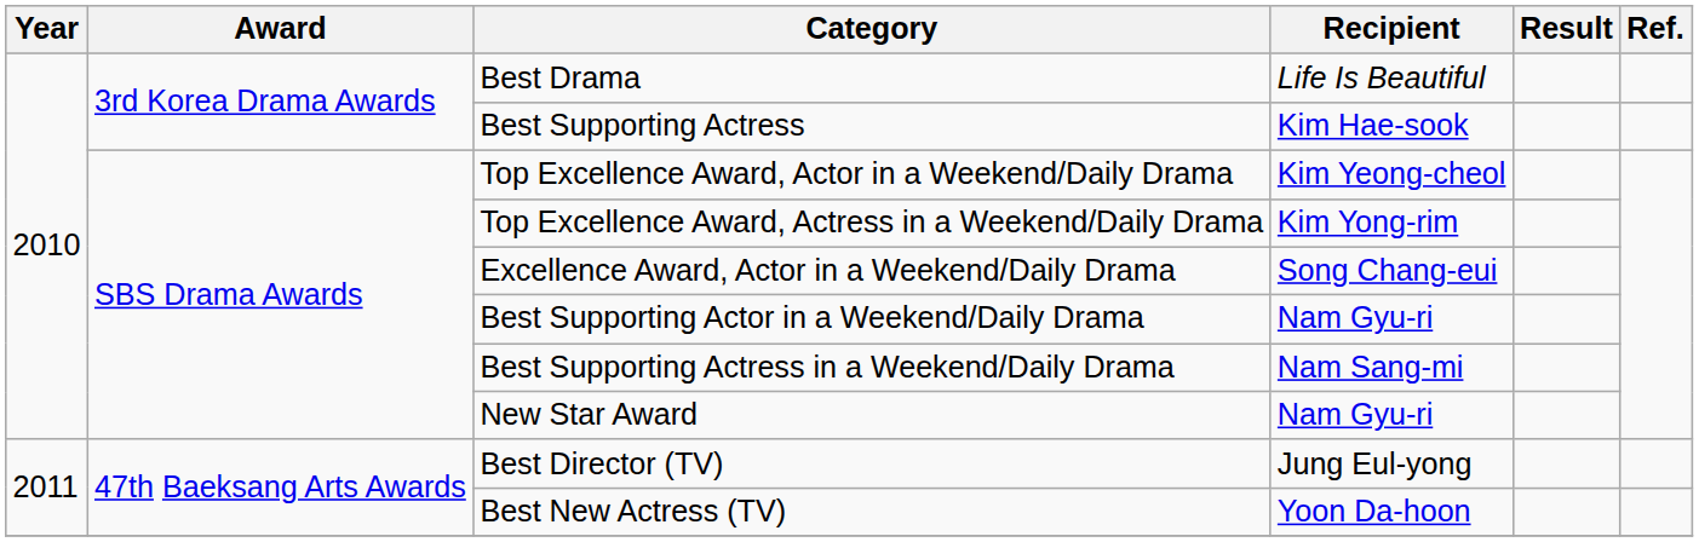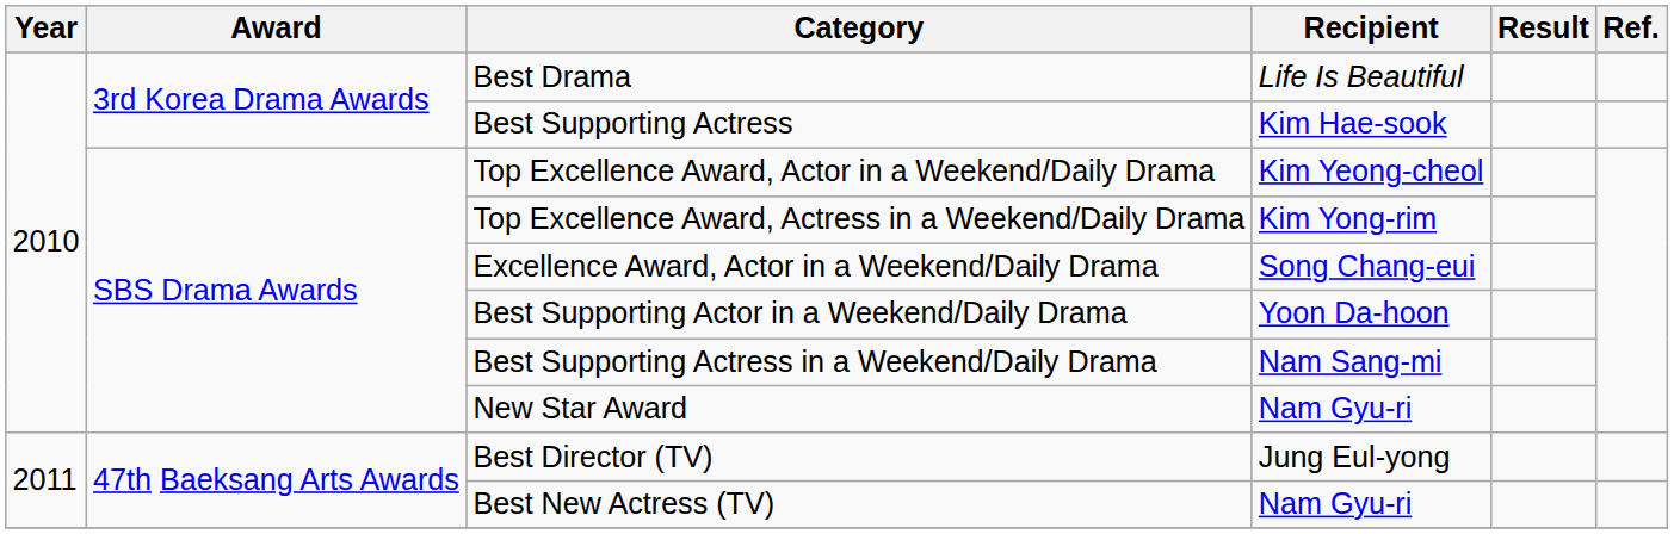 <table class="wikitable">
 <tr>
 <th>Year</th>
 <th>Award</th>
 <th>Category</th>
 <th>Recipient</th>
 <th>Result</th>
 <th>Ref.</th>
 </tr>
 <tr>
 <td rowspan=8>2010</td>
 <td rowspan=2><a href='#'>3rd Korea Drama Awards</a></td>
 <td>Best Drama</td>
 <td><em>Life Is Beautiful</em></td>
 <td></td>
 <td></td>
 </tr>
 <tr>
 <td>Best Supporting Actress</td>
 <td><a href='#'>Kim Hae-sook</a></td>
 <td></td>
 <td></td>
 </tr>
 <tr>
 <td rowspan=6><a href='#'>SBS Drama Awards</a></td>
 <td>Top Excellence Award, Actor in a Weekend/Daily Drama</td>
 <td><a href='#'>Kim Yeong-cheol</a></td>
 <td></td>
 <td rowspan=6></td>
 </tr>
 <tr>
 <td>Top Excellence Award, Actress in a Weekend/Daily Drama</td>
 <td><a href='#'>Kim Yong-rim</a></td>
 <td></td>
 </tr>
 <tr>
 <td>Excellence Award, Actor in a Weekend/Daily Drama</td>
 <td><a href='#'>Song Chang-eui</a></td>
 <td></td>
 </tr>
 <tr>
 <td>Best Supporting Actor in a Weekend/Daily Drama</td>
-<td><a href='#'>Nam Gyu-ri</a></td>
+<td><a href='#'>Yoon Da-hoon</a></td>
 <td></td>
 </tr>
 <tr>
 <td>Best Supporting Actress in a Weekend/Daily Drama</td>
 <td><a href='#'>Nam Sang-mi</a></td>
 <td></td>
 </tr>
 <tr>
 <td>New Star Award</td>
 <td><a href='#'>Nam Gyu-ri</a></td>
 <td></td>
 </tr>
 <tr>
 <td rowspan=2>2011</td>
 <td rowspan=2><a href='#'>47th</a> <a href='#'>Baeksang Arts Awards</a></td>
 <td>Best Director (TV)</td>
 <td>Jung Eul-yong</td>
 <td></td>
 <td></td>
 </tr>
 <tr>
 <td>Best New Actress (TV)</td>
-<td><a href='#'>Yoon Da-hoon</a></td>
+<td><a href='#'>Nam Gyu-ri</a></td>
 <td></td>
 <td></td>
 </tr>
 <tr>
 </tr>
 </table>
